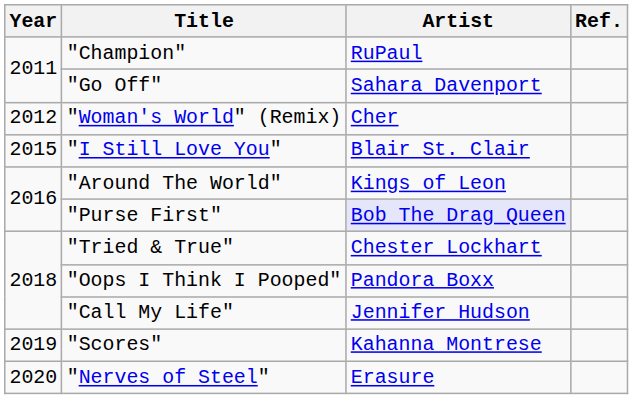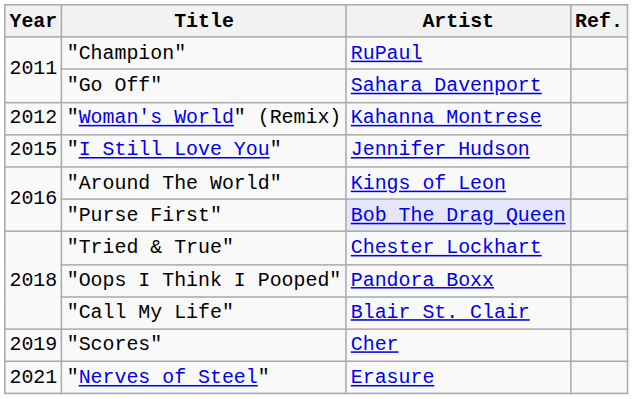 <table class="wikitable">
 <tr>
 <th>Year</th>
 <th>Title</th>
 <th>Artist</th>
 <th>Ref.</th>
 </tr>
 <tr>
 <td rowspan="2">2011</td>
 <td>"Champion"</td>
 <td><a href='#'>RuPaul</a></td>
 <td style="text-align: center;"></td>
 </tr>
 <tr>
 <td>"Go Off"</td>
 <td><a href='#'>Sahara Davenport</a></td>
 <td style="text-align: center;"></td>
 </tr>
 <tr>
 <td>2012</td>
 <td>"<a href='#'>Woman's World</a>" (Remix)</td>
-<td><a href='#'>Cher</a></td>
+<td><a href='#'>Kahanna Montrese</a></td>
 <td style="text-align: center;"></td>
 </tr>
 <tr>
 <td>2015</td>
 <td>"<a href='#'>I Still Love You</a>"</td>
-<td><a href='#'>Blair St. Clair</a></td>
+<td><a href='#'>Jennifer Hudson</a></td>
 <td style="text-align: center;"></td>
 </tr>
 <tr>
 <td rowspan="2">2016</td>
 <td>"Around The World"</td>
 <td><a href='#'>Kings of Leon</a></td>
 <td style="text-align: center;"></td>
 </tr>
 <tr>
 <td>"Purse First"</td>
 <td style="background: lavender;"><a href='#'>Bob The Drag Queen</a></td>
 <td style="text-align: center;"></td>
 </tr>
 <tr>
 <td rowspan="3">2018</td>
 <td>"Tried & True"</td>
 <td><a href='#'>Chester Lockhart</a></td>
 <td style="text-align: center;"></td>
 </tr>
 <tr>
 <td>"Oops I Think I Pooped"</td>
 <td><a href='#'>Pandora Boxx</a></td>
 <td style="text-align: center;"></td>
 </tr>
 <tr>
 <td>"Call My Life"</td>
-<td><a href='#'>Jennifer Hudson</a></td>
+<td><a href='#'>Blair St. Clair</a></td>
 <td style="text-align: center;"></td>
 </tr>
 <tr>
 <td>2019</td>
 <td>"Scores"</td>
-<td><a href='#'>Kahanna Montrese</a></td>
+<td><a href='#'>Cher</a></td>
 <td style="text-align: center;"></td>
 </tr>
 <tr>
-<td>2020</td>
+<td>2021</td>
 <td>"<a href='#'>Nerves of Steel</a>"</td>
 <td><a href='#'>Erasure</a></td>
 <td style="text-align: center;"></td>
 </tr>
 </table>
